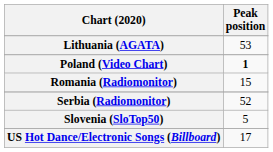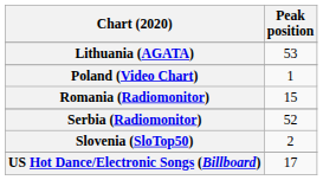 <table class="wikitable sortable plainrowheaders" style="text-align:center">
 <tr>
 <th scope="col">Chart (2020)</th>
 <th scope="col">Peak<br>position</th>
 </tr>
 <tr>
 </tr>
 <tr>
 </tr>
 <tr>
 </tr>
 <tr>
 </tr>
 <tr>
 </tr>
 <tr>
 </tr>
 <tr>
 </tr>
 <tr>
 </tr>
 <tr>
 </tr>
 <tr>
 <th scope="row">Lithuania (<a href='#'>AGATA</a>)</th>
 <td>53</td>
 </tr>
 <tr>
 </tr>
 <tr>
 <th scope="row">Poland (<a href='#'>Video Chart</a>)</th>
-<td><strong>1</strong></td>
+<td>1</td>
 </tr>
 <tr>
 <th scope="row">Romania (<a href='#'>Radiomonitor</a>)</th>
 <td>15</td>
 </tr>
 <tr>
 </tr>
 <tr>
 <th scope="row">Serbia (<a href='#'>Radiomonitor</a>)</th>
 <td>52</td>
 </tr>
 <tr>
 <th scope="row">Slovenia (<a href='#'>SloTop50</a>)</th>
-<td>5</td>
+<td>2</td>
 </tr>
 <tr>
 </tr>
 <tr>
 </tr>
 <tr>
 </tr>
 <tr>
 <th scope="row">US <a href='#'>Hot Dance/Electronic Songs</a> (<em><a href='#'>Billboard</a></em>)</th>
 <td>17</td>
 </tr>
 </table>
